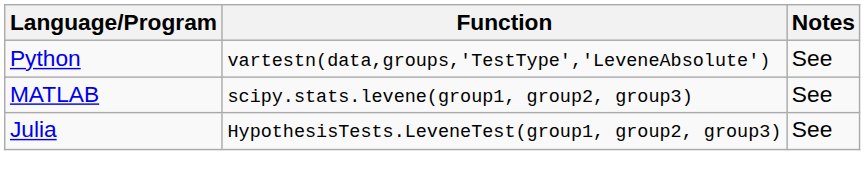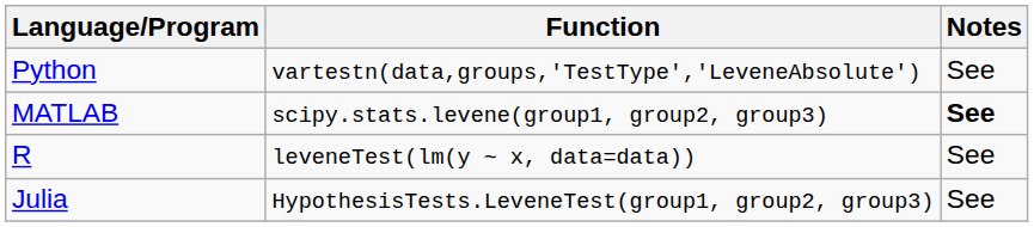 <table class="wikitable sortable">
 <tr>
 <th>Language/Program</th>
 <th>Function</th>
 <th>Notes</th>
 </tr>
 <tr>
 <td><a href='#'>Python</a></td>
 <td><code>vartestn(data,groups,'TestType','LeveneAbsolute')</code></td>
 <td>See </td>
 </tr>
 <tr>
 <td><a href='#'>MATLAB</a></td>
 <td><code>scipy.stats.levene(group1, group2, group3)</code></td>
+<td><strong>See </strong></td>
+</tr>
+<tr>
+<td><a href='#'>R</a></td>
+<td><code>leveneTest(lm(y ~ x, data=data))</code></td>
 <td>See </td>
 </tr>
 <tr>
 <td><a href='#'>Julia</a></td>
 <td><code>HypothesisTests.LeveneTest(group1, group2, group3)</code></td>
 <td>See </td>
 </tr>
 </table>
